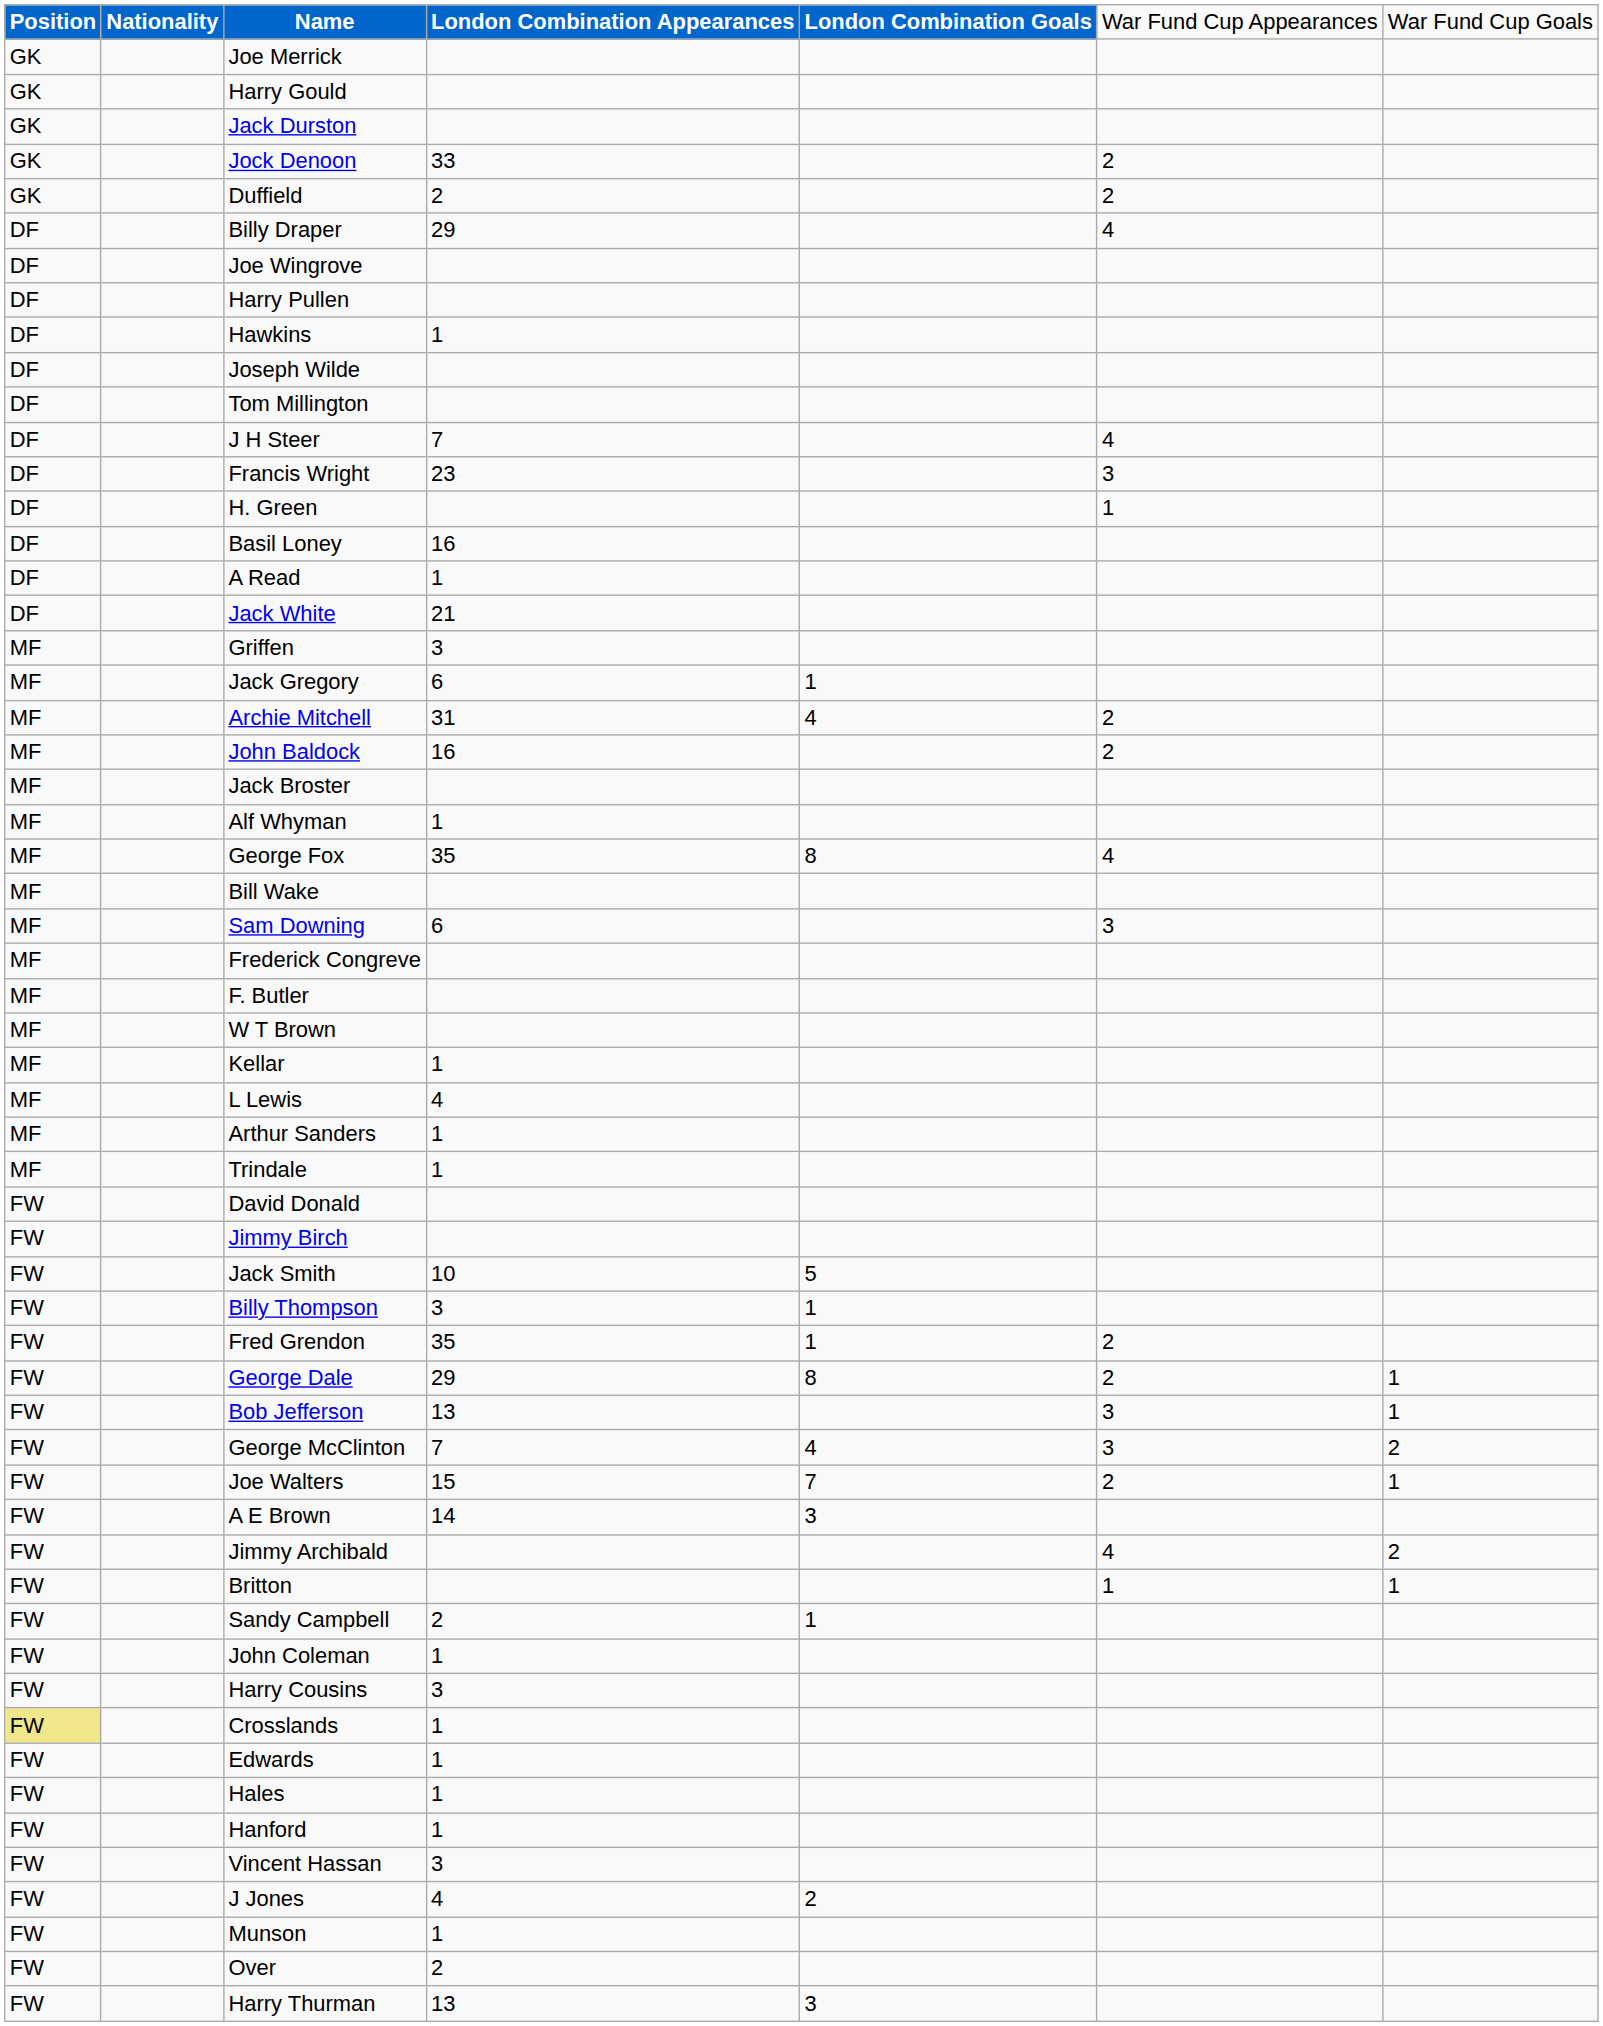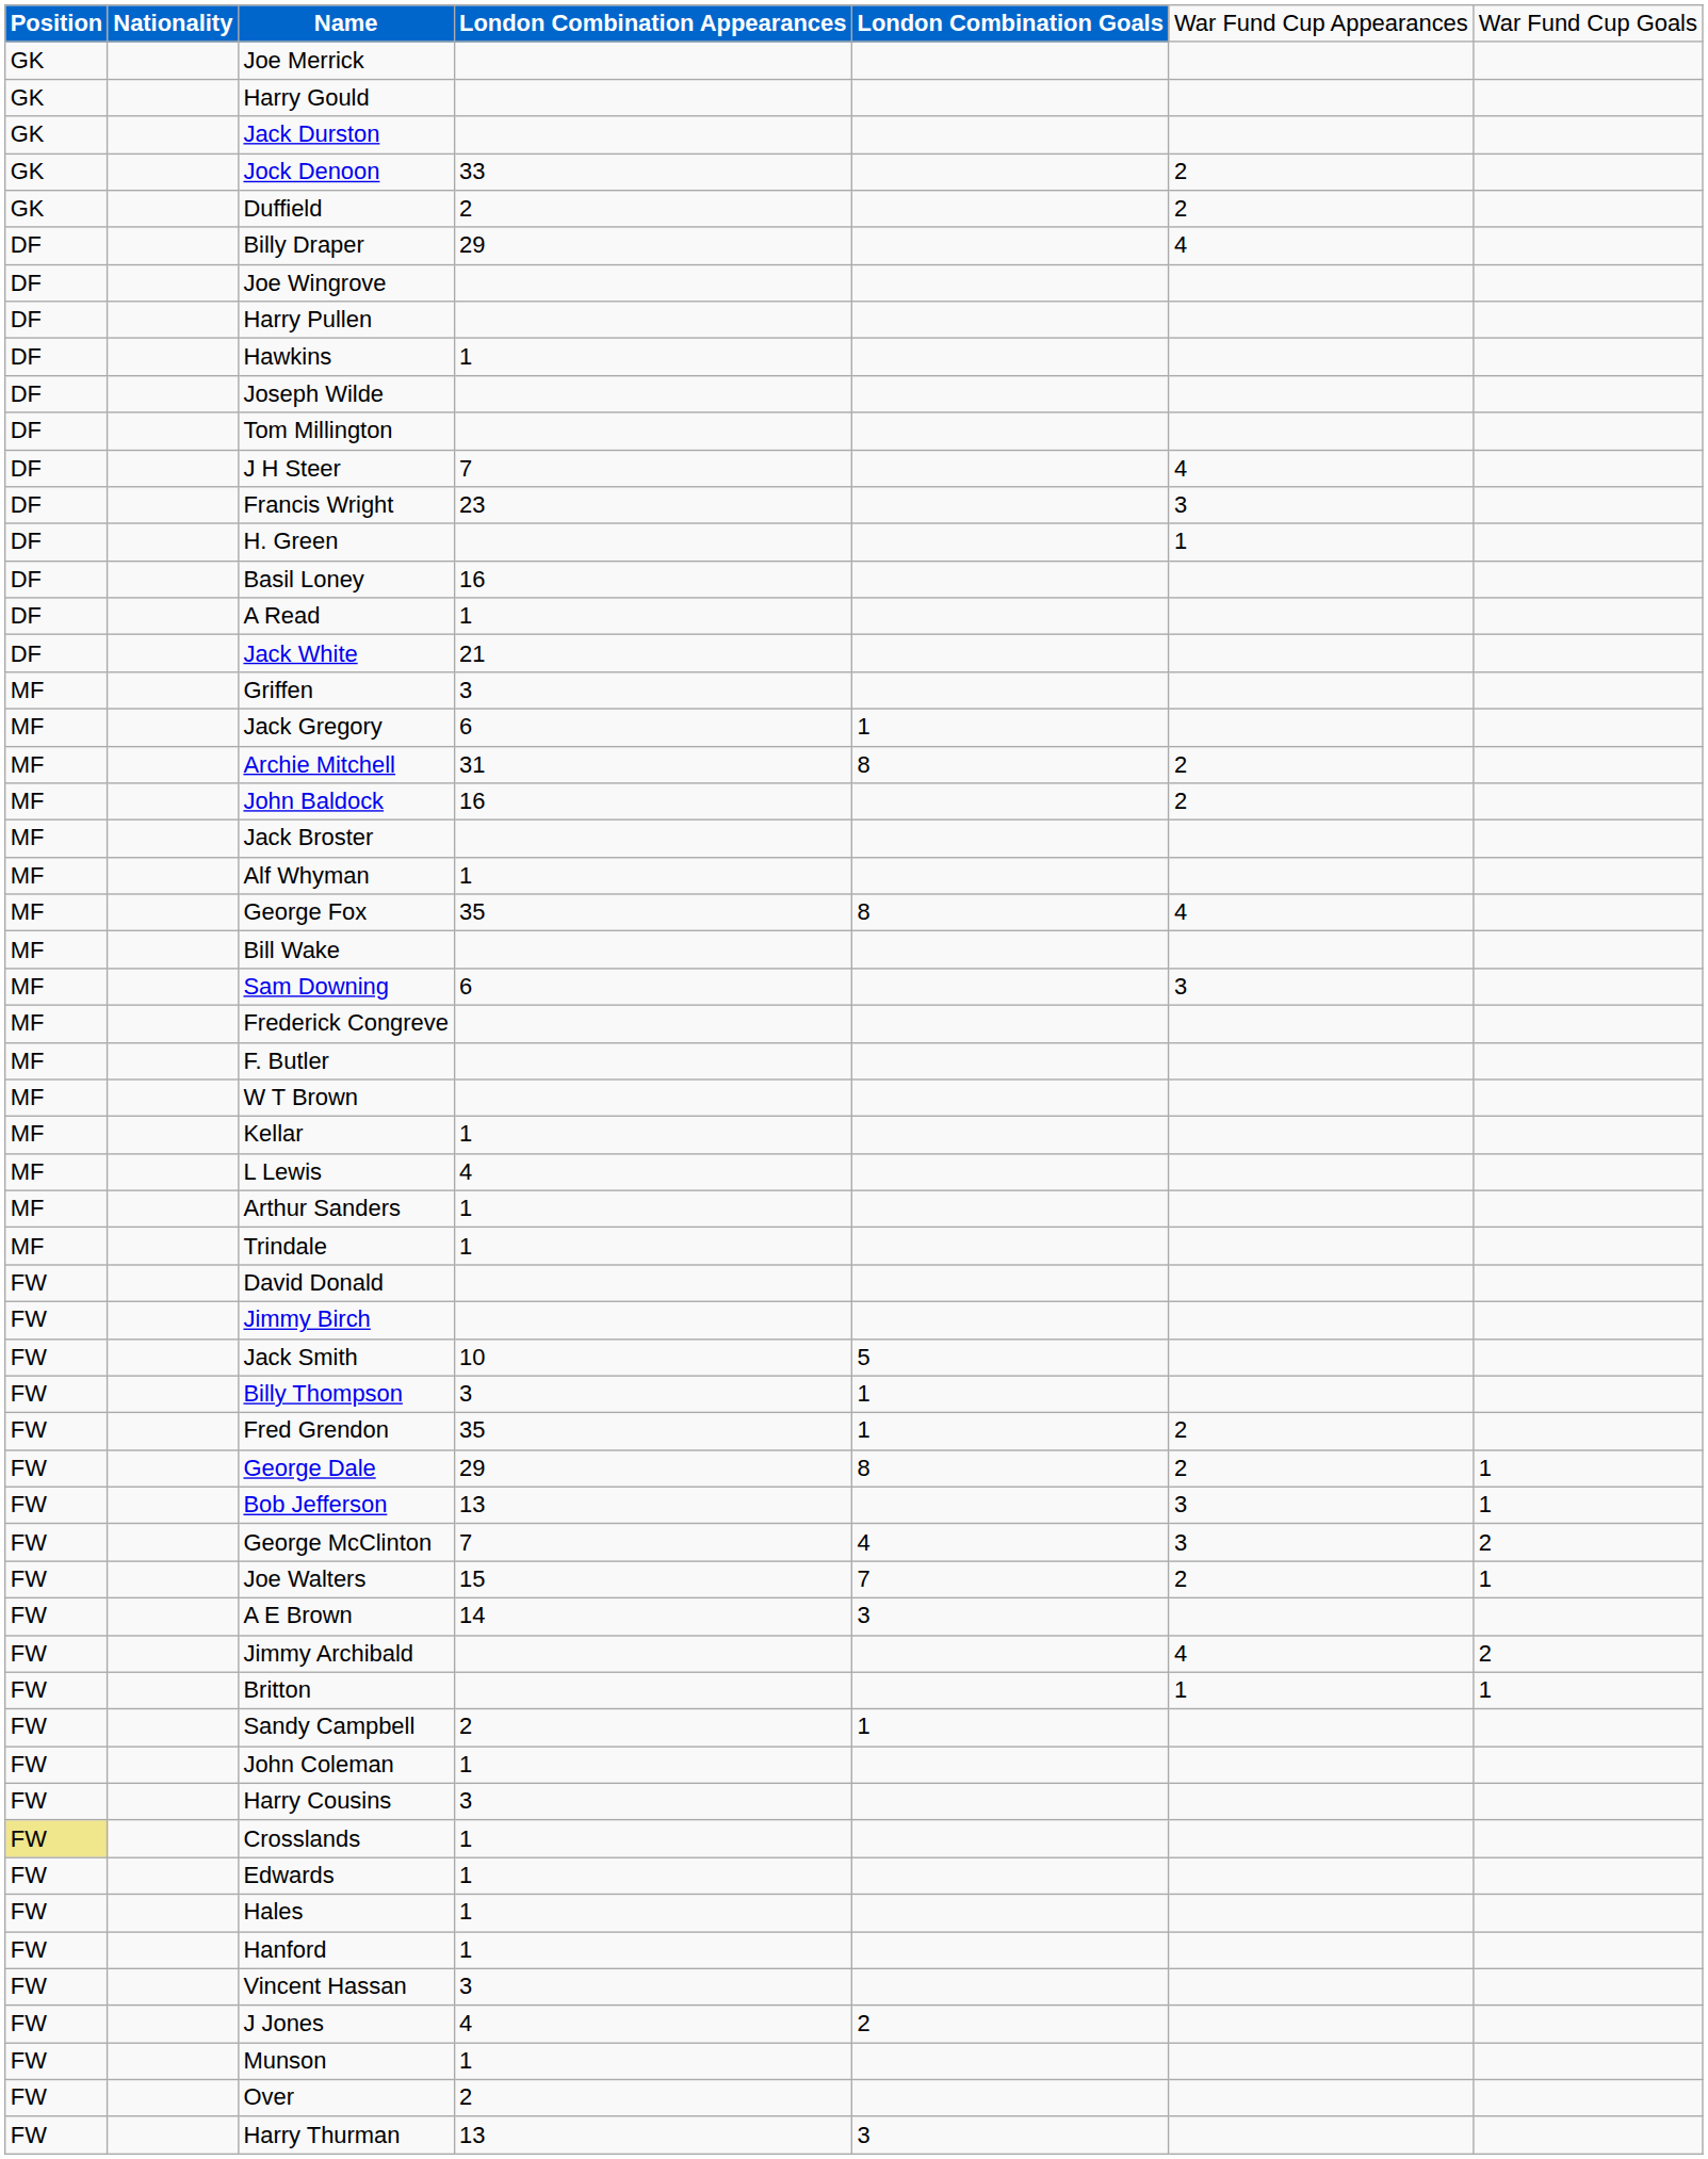 <table class="wikitable">
 <tr>
 <th style="background:#0066CC; color:#FFFFFF;">Position</th>
 <th style="background:#0066CC; color:#FFFFFF;">Nationality</th>
 <th style="background:#0066CC; color:#FFFFFF;">Name</th>
 <th style="background:#0066CC; color:#FFFFFF;">London Combination Appearances</th>
 <th style="background:#0066CC; color:#FFFFFF;">London Combination Goals</th>
 <td>War Fund Cup Appearances</td>
 <td>War Fund Cup Goals</td>
 </tr>
 <tr>
 <td>GK</td>
 <td></td>
 <td>Joe Merrick</td>
 <td></td>
 <td></td>
 <td></td>
 <td></td>
 </tr>
 <tr>
 <td>GK</td>
 <td></td>
 <td>Harry Gould</td>
 <td></td>
 <td></td>
 <td></td>
 <td></td>
 </tr>
 <tr>
 <td>GK</td>
 <td></td>
 <td><a href='#'>Jack Durston</a></td>
 <td></td>
 <td></td>
 <td></td>
 <td></td>
 </tr>
 <tr>
 <td>GK</td>
 <td></td>
 <td><a href='#'>Jock Denoon</a></td>
 <td>33</td>
 <td></td>
 <td>2</td>
 <td></td>
 </tr>
 <tr>
 <td>GK</td>
 <td></td>
 <td>Duffield</td>
 <td>2</td>
 <td></td>
 <td>2</td>
 <td></td>
 </tr>
 <tr>
 <td>DF</td>
 <td></td>
 <td>Billy Draper</td>
 <td>29</td>
 <td></td>
 <td>4</td>
 <td></td>
 </tr>
 <tr>
 <td>DF</td>
 <td></td>
 <td>Joe Wingrove</td>
 <td></td>
 <td></td>
 <td></td>
 <td></td>
 </tr>
 <tr>
 <td>DF</td>
 <td></td>
 <td>Harry Pullen</td>
 <td></td>
 <td></td>
 <td></td>
 <td></td>
 </tr>
 <tr>
 <td>DF</td>
 <td></td>
 <td>Hawkins</td>
 <td>1</td>
 <td></td>
 <td></td>
 <td></td>
 </tr>
 <tr>
 <td>DF</td>
 <td></td>
 <td>Joseph Wilde</td>
 <td></td>
 <td></td>
 <td></td>
 <td></td>
 </tr>
 <tr>
 <td>DF</td>
 <td></td>
 <td>Tom Millington</td>
 <td></td>
 <td></td>
 <td></td>
 <td></td>
 </tr>
 <tr>
 <td>DF</td>
 <td></td>
 <td>J H Steer</td>
 <td>7</td>
 <td></td>
 <td>4</td>
 <td></td>
 </tr>
 <tr>
 <td>DF</td>
 <td></td>
 <td>Francis Wright</td>
 <td>23</td>
 <td></td>
 <td>3</td>
 <td></td>
 </tr>
 <tr>
 <td>DF</td>
 <td></td>
 <td>H. Green</td>
 <td></td>
 <td></td>
 <td>1</td>
 <td></td>
 </tr>
 <tr>
 <td>DF</td>
 <td></td>
 <td>Basil Loney</td>
 <td>16</td>
 <td></td>
 <td></td>
 <td></td>
 </tr>
 <tr>
 <td>DF</td>
 <td></td>
 <td>A Read</td>
 <td>1</td>
 <td></td>
 <td></td>
 <td></td>
 </tr>
 <tr>
 <td>DF</td>
 <td></td>
 <td><a href='#'>Jack White</a></td>
 <td>21</td>
 <td></td>
 <td></td>
 <td></td>
 </tr>
 <tr>
 <td>MF</td>
 <td></td>
 <td>Griffen</td>
 <td>3</td>
 <td></td>
 <td></td>
 <td></td>
 </tr>
 <tr>
 <td>MF</td>
 <td></td>
 <td>Jack Gregory</td>
 <td>6</td>
 <td>1</td>
 <td></td>
 <td></td>
 </tr>
 <tr>
 <td>MF</td>
 <td></td>
 <td><a href='#'>Archie Mitchell</a></td>
 <td>31</td>
-<td>4</td>
+<td>8</td>
 <td>2</td>
 <td></td>
 </tr>
 <tr>
 <td>MF</td>
 <td></td>
 <td><a href='#'>John Baldock</a></td>
 <td>16</td>
 <td></td>
 <td>2</td>
 <td></td>
 </tr>
 <tr>
 <td>MF</td>
 <td></td>
 <td>Jack Broster</td>
 <td></td>
 <td></td>
 <td></td>
 <td></td>
 </tr>
 <tr>
 <td>MF</td>
 <td></td>
 <td>Alf Whyman</td>
 <td>1</td>
 <td></td>
 <td></td>
 <td></td>
 </tr>
 <tr>
 <td>MF</td>
 <td></td>
 <td>George Fox</td>
 <td>35</td>
 <td>8</td>
 <td>4</td>
 <td></td>
 </tr>
 <tr>
 <td>MF</td>
 <td></td>
 <td>Bill Wake</td>
 <td></td>
 <td></td>
 <td></td>
 <td></td>
 </tr>
 <tr>
 <td>MF</td>
 <td></td>
 <td><a href='#'>Sam Downing</a></td>
 <td>6</td>
 <td></td>
 <td>3</td>
 <td></td>
 </tr>
 <tr>
 <td>MF</td>
 <td></td>
 <td>Frederick Congreve</td>
 <td></td>
 <td></td>
 <td></td>
 <td></td>
 </tr>
 <tr>
 <td>MF</td>
 <td></td>
 <td>F. Butler</td>
 <td></td>
 <td></td>
 <td></td>
 <td></td>
 </tr>
 <tr>
 <td>MF</td>
 <td></td>
 <td>W T Brown</td>
 <td></td>
 <td></td>
 <td></td>
 <td></td>
 </tr>
 <tr>
 <td>MF</td>
 <td></td>
 <td>Kellar</td>
 <td>1</td>
 <td></td>
 <td></td>
 <td></td>
 </tr>
 <tr>
 <td>MF</td>
 <td></td>
 <td>L Lewis</td>
 <td>4</td>
 <td></td>
 <td></td>
 <td></td>
 </tr>
 <tr>
 <td>MF</td>
 <td></td>
 <td>Arthur Sanders</td>
 <td>1</td>
 <td></td>
 <td></td>
 <td></td>
 </tr>
 <tr>
 <td>MF</td>
 <td></td>
 <td>Trindale</td>
 <td>1</td>
 <td></td>
 <td></td>
 <td></td>
 </tr>
 <tr>
 <td>FW</td>
 <td></td>
 <td>David Donald</td>
 <td></td>
 <td></td>
 <td></td>
 <td></td>
 </tr>
 <tr>
 <td>FW</td>
 <td></td>
 <td><a href='#'>Jimmy Birch</a></td>
 <td></td>
 <td></td>
 <td></td>
 <td></td>
 </tr>
 <tr>
 <td>FW</td>
 <td></td>
 <td>Jack Smith</td>
 <td>10</td>
 <td>5</td>
 <td></td>
 <td></td>
 </tr>
 <tr>
 <td>FW</td>
 <td></td>
 <td><a href='#'>Billy Thompson</a></td>
 <td>3</td>
 <td>1</td>
 <td></td>
 <td></td>
 </tr>
 <tr>
 <td>FW</td>
 <td></td>
 <td>Fred Grendon</td>
 <td>35</td>
 <td>1</td>
 <td>2</td>
 <td></td>
 </tr>
 <tr>
 <td>FW</td>
 <td></td>
 <td><a href='#'>George Dale</a></td>
 <td>29</td>
 <td>8</td>
 <td>2</td>
 <td>1</td>
 </tr>
 <tr>
 <td>FW</td>
 <td></td>
 <td><a href='#'>Bob Jefferson</a></td>
 <td>13</td>
 <td></td>
 <td>3</td>
 <td>1</td>
 </tr>
 <tr>
 <td>FW</td>
 <td></td>
 <td>George McClinton</td>
 <td>7</td>
 <td>4</td>
 <td>3</td>
 <td>2</td>
 </tr>
 <tr>
 <td>FW</td>
 <td></td>
 <td>Joe Walters</td>
 <td>15</td>
 <td>7</td>
 <td>2</td>
 <td>1</td>
 </tr>
 <tr>
 <td>FW</td>
 <td></td>
 <td>A E Brown</td>
 <td>14</td>
 <td>3</td>
 <td></td>
 <td></td>
 </tr>
 <tr>
 <td>FW</td>
 <td></td>
 <td>Jimmy Archibald</td>
 <td></td>
 <td></td>
 <td>4</td>
 <td>2</td>
 </tr>
 <tr>
 <td>FW</td>
 <td></td>
 <td>Britton</td>
 <td></td>
 <td></td>
 <td>1</td>
 <td>1</td>
 </tr>
 <tr>
 <td>FW</td>
 <td></td>
 <td>Sandy Campbell</td>
 <td>2</td>
 <td>1</td>
 <td></td>
 <td></td>
 </tr>
 <tr>
 <td>FW</td>
 <td></td>
 <td>John Coleman</td>
 <td>1</td>
 <td></td>
 <td></td>
 <td></td>
 </tr>
 <tr>
 <td>FW</td>
 <td></td>
 <td>Harry Cousins</td>
 <td>3</td>
 <td></td>
 <td></td>
 <td></td>
 </tr>
 <tr>
 <td style="background: khaki;">FW</td>
 <td></td>
 <td>Crosslands</td>
 <td>1</td>
 <td></td>
 <td></td>
 <td></td>
 </tr>
 <tr>
 <td>FW</td>
 <td></td>
 <td>Edwards</td>
 <td>1</td>
 <td></td>
 <td></td>
 <td></td>
 </tr>
 <tr>
 <td>FW</td>
 <td></td>
 <td>Hales</td>
 <td>1</td>
 <td></td>
 <td></td>
 <td></td>
 </tr>
 <tr>
 <td>FW</td>
 <td></td>
 <td>Hanford</td>
 <td>1</td>
 <td></td>
 <td></td>
 <td></td>
 </tr>
 <tr>
 <td>FW</td>
 <td></td>
 <td>Vincent Hassan</td>
 <td>3</td>
 <td></td>
 <td></td>
 <td></td>
 </tr>
 <tr>
 <td>FW</td>
 <td></td>
 <td>J Jones</td>
 <td>4</td>
 <td>2</td>
 <td></td>
 <td></td>
 </tr>
 <tr>
 <td>FW</td>
 <td></td>
 <td>Munson</td>
 <td>1</td>
 <td></td>
 <td></td>
 <td></td>
 </tr>
 <tr>
 <td>FW</td>
 <td></td>
 <td>Over</td>
 <td>2</td>
 <td></td>
 <td></td>
 <td></td>
 </tr>
 <tr>
 <td>FW</td>
 <td></td>
 <td>Harry Thurman</td>
 <td>13</td>
 <td>3</td>
 <td></td>
 <td></td>
 </tr>
 </table>
